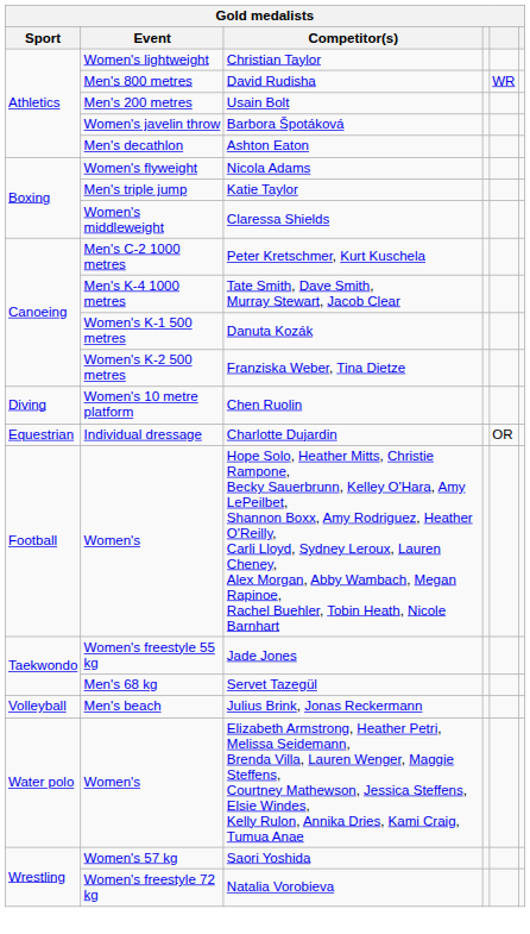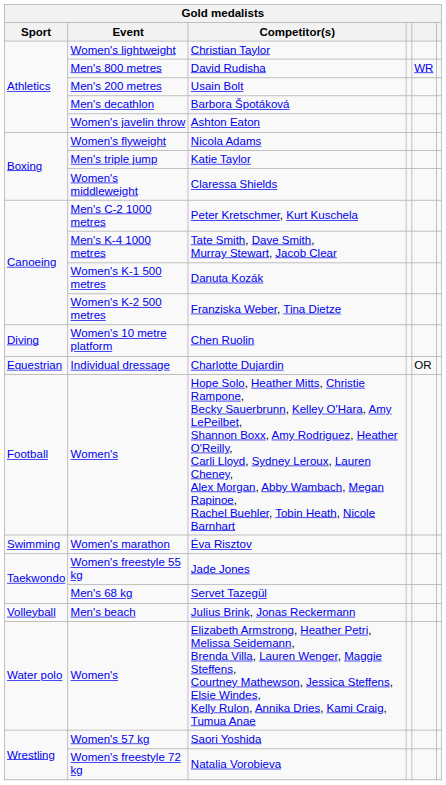 <table class="wikitable">
 <tr>
 <th colspan="6">Gold medalists</th>
 </tr>
 <tr>
 <th>Sport</th>
 <th>Event</th>
 <th>Competitor(s)</th>
 <th></th>
 <th></th>
 <th></th>
 </tr>
 <tr>
 <td rowspan="5"><a href='#'>Athletics</a></td>
 <td><a href='#'>Women's lightweight</a></td>
 <td><a href='#'>Christian Taylor</a></td>
 <td></td>
 <td></td>
 <td></td>
 </tr>
 <tr>
 <td><a href='#'>Men's 800 metres</a></td>
 <td><a href='#'>David Rudisha</a></td>
 <td></td>
 <td><a href='#'>WR</a></td>
 <td></td>
 </tr>
 <tr>
 <td><a href='#'>Men's 200 metres</a></td>
 <td><a href='#'>Usain Bolt</a></td>
 <td></td>
 <td></td>
 <td></td>
 </tr>
 <tr>
-<td><a href='#'>Women's javelin throw</a></td>
+<td><a href='#'>Men's decathlon</a></td>
 <td><a href='#'>Barbora Špotáková</a></td>
 <td></td>
 <td></td>
 <td></td>
 </tr>
 <tr>
-<td><a href='#'>Men's decathlon</a></td>
+<td><a href='#'>Women's javelin throw</a></td>
 <td><a href='#'>Ashton Eaton</a></td>
 <td></td>
 <td></td>
 <td></td>
 </tr>
 <tr>
 <td rowspan="3"><a href='#'>Boxing</a></td>
 <td><a href='#'>Women's flyweight</a></td>
 <td><a href='#'>Nicola Adams</a></td>
 <td></td>
 <td></td>
 <td></td>
 </tr>
 <tr>
 <td><a href='#'>Men's triple jump</a></td>
 <td><a href='#'>Katie Taylor</a></td>
 <td></td>
 <td></td>
 <td></td>
 </tr>
 <tr>
 <td><a href='#'>Women's middleweight</a></td>
 <td><a href='#'>Claressa Shields</a></td>
 <td></td>
 <td></td>
 <td></td>
 </tr>
 <tr>
 <td rowspan="4"><a href='#'>Canoeing</a></td>
 <td><a href='#'>Men's C-2 1000 metres</a></td>
 <td><a href='#'>Peter Kretschmer</a>, <a href='#'>Kurt Kuschela</a></td>
 <td></td>
 <td></td>
 <td></td>
 </tr>
 <tr>
 <td><a href='#'>Men's K-4 1000 metres</a></td>
 <td><a href='#'>Tate Smith</a>, <a href='#'>Dave Smith</a>,<br><a href='#'>Murray Stewart</a>, <a href='#'>Jacob Clear</a></td>
 <td></td>
 <td></td>
 <td></td>
 </tr>
 <tr>
 <td><a href='#'>Women's K-1 500 metres</a></td>
 <td><a href='#'>Danuta Kozák</a></td>
 <td></td>
 <td></td>
 <td></td>
 </tr>
 <tr>
 <td><a href='#'>Women's K-2 500 metres</a></td>
 <td><a href='#'>Franziska Weber</a>, <a href='#'>Tina Dietze</a></td>
 <td></td>
 <td></td>
 <td></td>
 </tr>
 <tr>
 <td><a href='#'>Diving</a></td>
 <td><a href='#'>Women's 10 metre platform</a></td>
 <td><a href='#'>Chen Ruolin</a></td>
 <td></td>
 <td></td>
 <td></td>
 </tr>
 <tr>
 <td><a href='#'>Equestrian</a></td>
 <td><a href='#'>Individual dressage</a></td>
 <td><a href='#'>Charlotte Dujardin</a></td>
 <td></td>
 <td>OR</td>
 <td></td>
 </tr>
 <tr>
 <td><a href='#'>Football</a></td>
 <td><a href='#'>Women's</a></td>
 <td><span><a href='#'>Hope Solo</a>, <a href='#'>Heather Mitts</a>, <a href='#'>Christie Rampone</a>,<br><a href='#'>Becky Sauerbrunn</a>, <a href='#'>Kelley O'Hara</a>, <a href='#'>Amy LePeilbet</a>,<br><a href='#'>Shannon Boxx</a>, <a href='#'>Amy Rodriguez</a>, <a href='#'>Heather O'Reilly</a>,<br><a href='#'>Carli Lloyd</a>, <a href='#'>Sydney Leroux</a>, <a href='#'>Lauren Cheney</a>,<br><a href='#'>Alex Morgan</a>, <a href='#'>Abby Wambach</a>, <a href='#'>Megan Rapinoe</a>,<br><a href='#'>Rachel Buehler</a>, <a href='#'>Tobin Heath</a>, <a href='#'>Nicole Barnhart</a></span></td>
 <td></td>
 <td></td>
 <td></td>
 </tr>
 <tr>
+<td><a href='#'>Swimming</a></td>
+<td><a href='#'>Women's marathon</a></td>
+<td><a href='#'>Éva Risztov</a></td>
+<td></td>
+<td></td>
+<td></td>
+</tr>
+<tr>
 <td rowspan="2"><a href='#'>Taekwondo</a></td>
 <td><a href='#'>Women's freestyle 55 kg</a></td>
 <td><a href='#'>Jade Jones</a></td>
 <td></td>
 <td></td>
 <td></td>
 </tr>
 <tr>
 <td><a href='#'>Men's 68 kg</a></td>
 <td><a href='#'>Servet Tazegül</a></td>
 <td></td>
 <td></td>
 <td></td>
 </tr>
 <tr>
 <td><a href='#'>Volleyball</a></td>
 <td><a href='#'>Men's beach</a></td>
 <td><a href='#'>Julius Brink</a>, <a href='#'>Jonas Reckermann</a></td>
 <td></td>
 <td></td>
 <td></td>
 </tr>
 <tr>
 <td><a href='#'>Water polo</a></td>
 <td><a href='#'>Women's</a></td>
 <td><span><a href='#'>Elizabeth Armstrong</a>, <a href='#'>Heather Petri</a>, <a href='#'>Melissa Seidemann</a>,<br><a href='#'>Brenda Villa</a>, <a href='#'>Lauren Wenger</a>, <a href='#'>Maggie Steffens</a>,<br><a href='#'>Courtney Mathewson</a>, <a href='#'>Jessica Steffens</a>, <a href='#'>Elsie Windes</a>,<br><a href='#'>Kelly Rulon</a>, <a href='#'>Annika Dries</a>, <a href='#'>Kami Craig</a>, <a href='#'>Tumua Anae</a></span></td>
 <td></td>
 <td></td>
 <td></td>
 </tr>
 <tr>
 <td rowspan="2"><a href='#'>Wrestling</a></td>
 <td><a href='#'>Women's 57 kg</a></td>
 <td><a href='#'>Saori Yoshida</a></td>
 <td></td>
 <td></td>
 <td></td>
 </tr>
 <tr>
 <td><a href='#'>Women's freestyle 72 kg</a></td>
 <td><a href='#'>Natalia Vorobieva</a></td>
 <td></td>
 <td></td>
 <td></td>
 </tr>
 </table>
